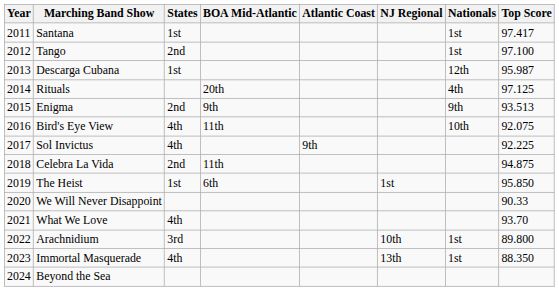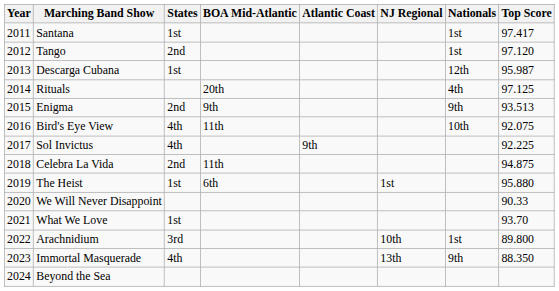 <table class="wikitable">
 <tr>
 <th>Year</th>
 <th>Marching Band Show</th>
 <th>States</th>
 <th>BOA Mid-Atlantic</th>
 <th>Atlantic Coast</th>
 <th>NJ Regional</th>
 <th>Nationals</th>
 <th>Top Score</th>
 </tr>
 <tr>
 <td>2011</td>
 <td>Santana</td>
 <td>1st</td>
 <td></td>
 <td></td>
 <td></td>
 <td>1st</td>
 <td>97.417</td>
 </tr>
 <tr>
 <td>2012</td>
 <td>Tango</td>
 <td>2nd</td>
 <td></td>
 <td></td>
 <td></td>
 <td>1st</td>
-<td>97.100</td>
+<td>97.120</td>
 </tr>
 <tr>
 <td>2013</td>
 <td>Descarga Cubana</td>
 <td>1st</td>
 <td></td>
 <td></td>
 <td></td>
 <td>12th</td>
 <td>95.987</td>
 </tr>
 <tr>
 <td>2014</td>
 <td>Rituals</td>
 <td></td>
 <td>20th</td>
 <td></td>
 <td></td>
 <td>4th</td>
 <td>97.125</td>
 </tr>
 <tr>
 <td>2015</td>
 <td>Enigma</td>
 <td>2nd</td>
 <td>9th</td>
 <td></td>
 <td></td>
 <td>9th</td>
 <td>93.513</td>
 </tr>
 <tr>
 <td>2016</td>
 <td>Bird's Eye View</td>
 <td>4th</td>
 <td>11th</td>
 <td></td>
 <td></td>
 <td>10th</td>
 <td>92.075</td>
 </tr>
 <tr>
 <td>2017</td>
 <td>Sol Invictus</td>
 <td>4th</td>
 <td></td>
 <td>9th</td>
 <td></td>
 <td></td>
 <td>92.225</td>
 </tr>
 <tr>
 <td>2018</td>
 <td>Celebra La Vida</td>
 <td>2nd</td>
 <td>11th</td>
 <td></td>
 <td></td>
 <td></td>
 <td>94.875</td>
 </tr>
 <tr>
 <td>2019</td>
 <td>The Heist</td>
 <td>1st</td>
 <td>6th</td>
 <td></td>
 <td>1st</td>
 <td></td>
-<td>95.850</td>
+<td>95.880</td>
 </tr>
 <tr>
 <td>2020</td>
 <td>We Will Never Disappoint</td>
 <td></td>
 <td></td>
 <td></td>
 <td></td>
 <td></td>
 <td>90.33</td>
 </tr>
 <tr>
 <td>2021</td>
 <td>What We Love</td>
-<td>4th</td>
+<td>1st</td>
 <td></td>
 <td></td>
 <td></td>
 <td></td>
 <td>93.70</td>
 </tr>
 <tr>
 <td>2022</td>
 <td>Arachnidium</td>
 <td>3rd</td>
 <td></td>
 <td></td>
 <td>10th</td>
 <td>1st</td>
 <td>89.800</td>
 </tr>
 <tr>
 <td>2023</td>
 <td>Immortal Masquerade</td>
 <td>4th</td>
 <td></td>
 <td></td>
 <td>13th</td>
-<td>1st</td>
+<td>9th</td>
 <td>88.350</td>
 </tr>
 <tr>
 <td>2024</td>
 <td>Beyond the Sea</td>
 <td></td>
 <td></td>
 <td></td>
 <td></td>
 <td></td>
 <td></td>
 </tr>
 </table>
